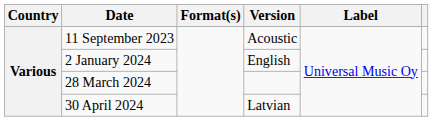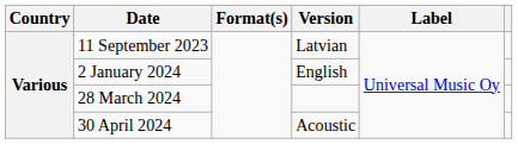 <table class="wikitable plainrowheaders">
 <tr>
 <th scope="col">Country</th>
 <th scope="col">Date</th>
 <th scope="col">Format(s)</th>
 <th scope="col">Version</th>
 <th scope="col">Label</th>
 <th scope="col"></th>
 </tr>
 <tr>
 <th scope="row" rowspan="4">Various</th>
 <td>11 September 2023</td>
 <td rowspan="4"></td>
-<td>Acoustic</td>
+<td>Latvian</td>
 <td rowspan="4"><a href='#'>Universal Music Oy</a></td>
 <td></td>
 </tr>
 <tr>
 <td>2 January 2024</td>
 <td>English</td>
 <td></td>
 </tr>
 <tr>
 <td>28 March 2024</td>
 <td></td>
 <td></td>
 </tr>
 <tr>
 <td>30 April 2024</td>
-<td>Latvian</td>
+<td>Acoustic</td>
 <td></td>
 </tr>
 </table>
